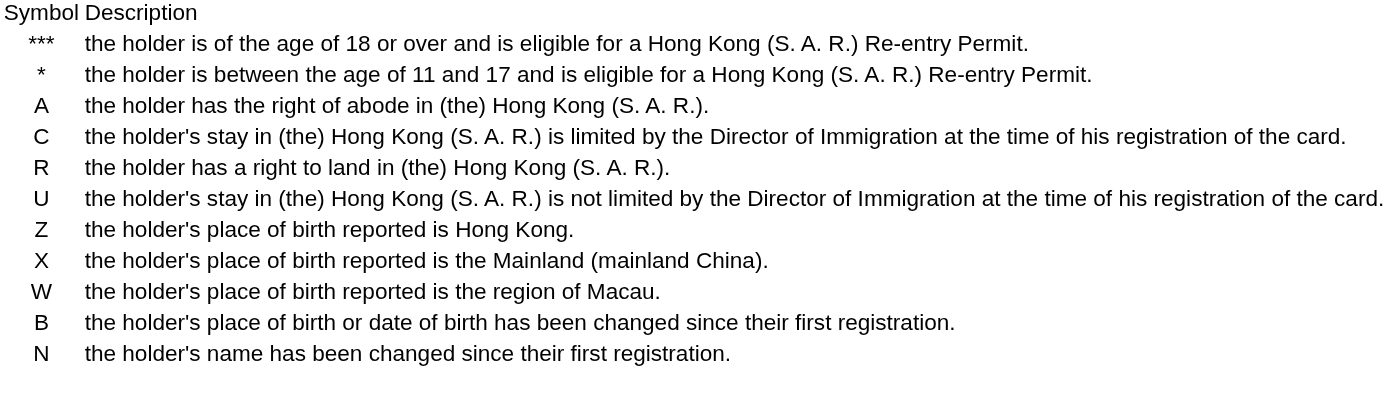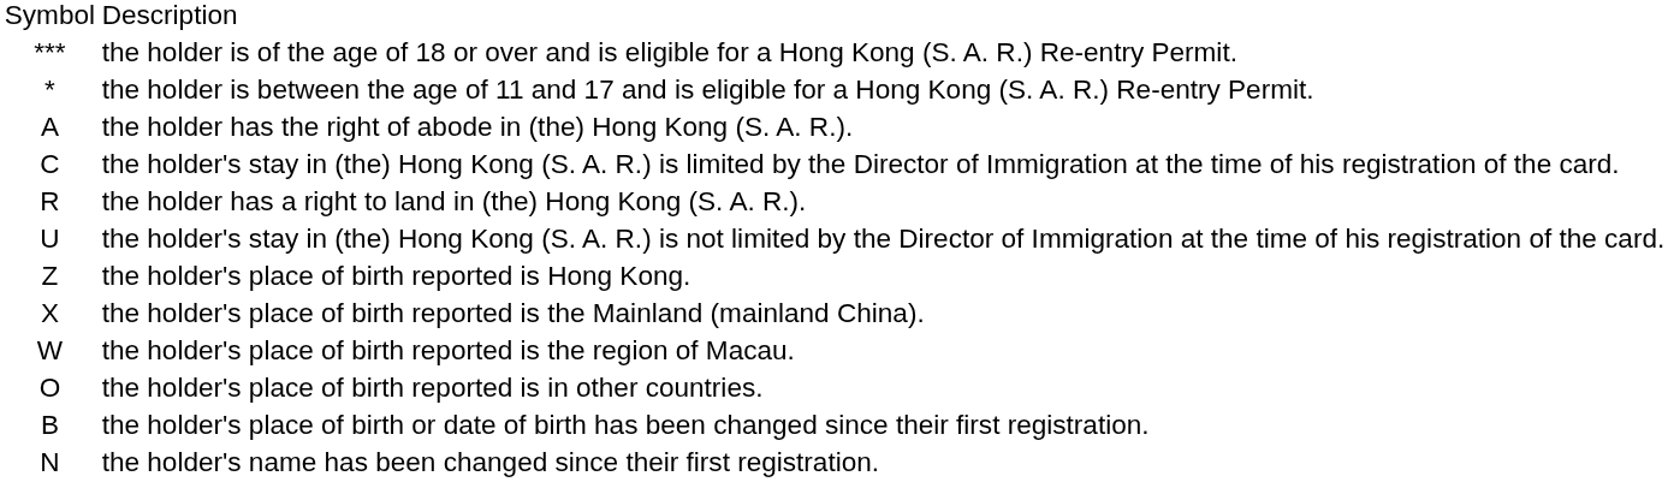 <table style="margin-left:1em">
 <tr>
 <td align="center">Symbol</td>
 <td>Description</td>
 </tr>
 <tr valign="top">
 <td align="center">***</td>
 <td>the holder is of the age of 18 or over and is eligible for a Hong Kong (S. A. R.) Re-entry Permit.</td>
 </tr>
 <tr valign="top">
 <td align="center">*</td>
 <td>the holder is between the age of 11 and 17 and is eligible for a Hong Kong (S. A. R.) Re-entry Permit.</td>
 </tr>
 <tr valign="top">
 <td align="center">A</td>
 <td>the holder has the right of abode in (the) Hong Kong (S. A. R.).</td>
 </tr>
 <tr valign="top">
 <td align="center">C</td>
 <td>the holder's stay in (the) Hong Kong (S. A. R.) is limited by the Director of Immigration at the time of his registration of the card.</td>
 </tr>
 <tr valign="top">
 <td align="center">R</td>
 <td>the holder has a right to land in (the) Hong Kong (S. A. R.).</td>
 </tr>
 <tr valign="top">
 <td align="center">U</td>
 <td>the holder's stay in (the) Hong Kong (S. A. R.) is not limited by the Director of Immigration at the time of his registration of the card.</td>
 </tr>
 <tr valign="top">
 <td align="center">Z</td>
 <td>the holder's place of birth reported is Hong Kong.</td>
 </tr>
 <tr valign="top">
 <td align="center">X</td>
 <td>the holder's place of birth reported is the Mainland (mainland China).</td>
 </tr>
 <tr valign="top">
 <td align="center">W</td>
 <td>the holder's place of birth reported is the region of Macau.</td>
 </tr>
 <tr valign="top">
+<td align="center">O</td>
+<td>the holder's place of birth reported is in other countries.</td>
+</tr>
+<tr valign="top">
 <td align="center">B</td>
 <td>the holder's place of birth or date of birth has been changed since their first registration.</td>
 </tr>
 <tr valign="top">
 <td align="center">N</td>
 <td>the holder's name has been changed since their first registration.</td>
 </tr>
 </table>
